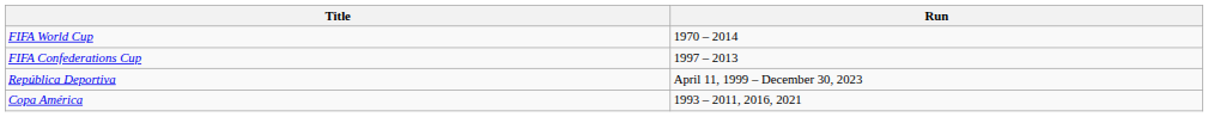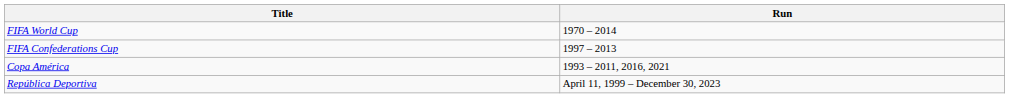 <table class="wikitable sortable" style="width:80%; font-size:85%;">
 <tr>
 <th style="width:25%;">Title</th>
 <th style="width:20%;">Run</th>
 </tr>
 <tr>
 <td><em><a href='#'>FIFA World Cup</a></em></td>
 <td>1970 – 2014</td>
 </tr>
 <tr>
 <td><em><a href='#'>FIFA Confederations Cup</a></em></td>
 <td>1997 – 2013</td>
 </tr>
 <tr>
+<td><em><a href='#'>Copa América</a></em></td>
+<td>1993 – 2011, 2016, 2021</td>
+</tr>
+<tr>
 <td><em><a href='#'>República Deportiva</a></em></td>
 <td>April 11, 1999 – December 30, 2023</td>
 </tr>
-<tr>
-<td><em><a href='#'>Copa América</a></em></td>
-<td>1993 – 2011, 2016, 2021</td>
-</tr>
 </table>
